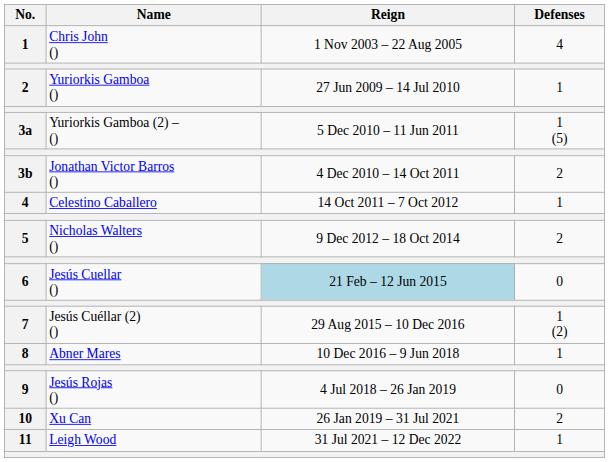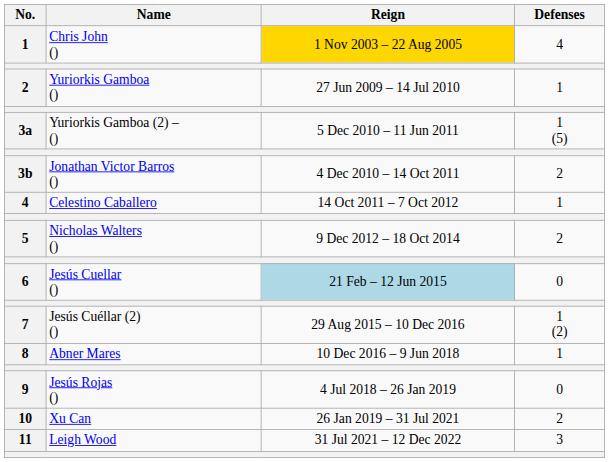 <table class="wikitable sortable" style="width:80%">
 <tr>
 <th>No.</th>
 <th>Name</th>
 <th>Reign</th>
 <th>Defenses</th>
 </tr>
 <tr align=center>
 <th>1</th>
 <td align=left><a href='#'>Chris John</a><br>()</td>
-<td>1 Nov 2003 – 22 Aug 2005</td>
+<td style="background: gold;">1 Nov 2003 – 22 Aug 2005</td>
 <td>4</td>
 </tr>
 <tr align=center>
 <th colspan=4></th>
 </tr>
 <tr align=center>
 <th>2</th>
 <td align=left><a href='#'>Yuriorkis Gamboa</a><br>()</td>
 <td>27 Jun 2009 – 14 Jul 2010</td>
 <td>1</td>
 </tr>
 <tr align=center>
 <th colspan=4></th>
 </tr>
 <tr align=center>
 <th>3a</th>
 <td align=left>Yuriorkis Gamboa (2) – <br>()</td>
 <td>5 Dec 2010 – 11 Jun 2011</td>
 <td>1<br>(5)</td>
 </tr>
 <tr align=center>
 <th colspan=4></th>
 </tr>
 <tr align=center>
 <th>3b</th>
 <td align=left><a href='#'>Jonathan Victor Barros</a><br>()</td>
 <td>4 Dec 2010 – 14 Oct 2011</td>
 <td>2</td>
 </tr>
 <tr align=center>
 <th>4</th>
 <td align=left><a href='#'>Celestino Caballero</a></td>
 <td>14 Oct 2011 – 7 Oct 2012</td>
 <td>1</td>
 </tr>
 <tr align=center>
 <th colspan=4></th>
 </tr>
 <tr align=center>
 <th>5</th>
 <td align=left><a href='#'>Nicholas Walters</a><br>()</td>
 <td>9 Dec 2012 – 18 Oct 2014</td>
 <td>2</td>
 </tr>
 <tr align=center>
 <th colspan=4></th>
 </tr>
 <tr align=center>
 <th>6</th>
 <td align=left><a href='#'>Jesús Cuellar</a><br>()</td>
 <td style="background: lightblue;">21 Feb – 12 Jun 2015</td>
 <td>0</td>
 </tr>
 <tr align=center>
 <th colspan=4></th>
 </tr>
 <tr align=center>
 <th>7</th>
 <td align=left>Jesús Cuéllar (2)<br>()</td>
 <td>29 Aug 2015 – 10 Dec 2016</td>
 <td>1<br>(2)</td>
 </tr>
 <tr align=center>
 <th>8</th>
 <td align=left><a href='#'>Abner Mares</a></td>
 <td>10 Dec 2016 – 9 Jun 2018</td>
 <td>1</td>
 </tr>
 <tr align=center>
 <th colspan=4></th>
 </tr>
 <tr align=center>
 <th>9</th>
 <td align=left><a href='#'>Jesús Rojas</a><br>()</td>
 <td>4 Jul 2018 – 26 Jan 2019</td>
 <td>0</td>
 </tr>
 <tr align=center>
 <th>10</th>
 <td align=left><a href='#'>Xu Can</a></td>
 <td>26 Jan 2019 – 31 Jul 2021</td>
 <td>2</td>
 </tr>
 <tr align=center>
 <th>11</th>
 <td align=left><a href='#'>Leigh Wood</a></td>
 <td>31 Jul 2021 – 12 Dec 2022</td>
-<td>1</td>
+<td>3</td>
 </tr>
 <tr align=center>
 <th colspan=4></th>
 </tr>
 </table>
